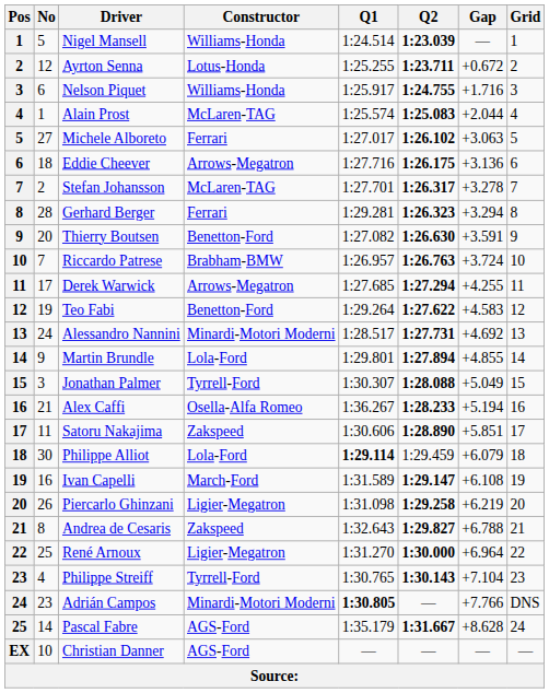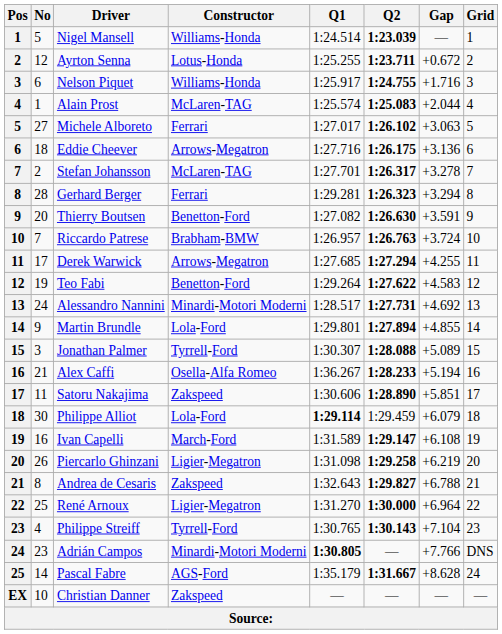 <table class="wikitable sortable" style="font-size: 95%;">
 <tr>
 <th>Pos</th>
 <th>No</th>
 <th>Driver</th>
 <th>Constructor</th>
 <th>Q1</th>
 <th>Q2</th>
 <th>Gap</th>
 <th>Grid</th>
 </tr>
 <tr>
 <th>1</th>
 <td>5</td>
 <td> <a href='#'>Nigel Mansell</a></td>
 <td><a href='#'>Williams</a>-<a href='#'>Honda</a></td>
 <td>1:24.514</td>
 <td><strong>1:23.039</strong></td>
 <td align="center">—</td>
 <td>1</td>
 </tr>
 <tr>
 <th>2</th>
 <td>12</td>
 <td> <a href='#'>Ayrton Senna</a></td>
 <td><a href='#'>Lotus</a>-<a href='#'>Honda</a></td>
 <td>1:25.255</td>
 <td><strong>1:23.711</strong></td>
 <td>+0.672</td>
 <td>2</td>
 </tr>
 <tr>
 <th>3</th>
 <td>6</td>
 <td> <a href='#'>Nelson Piquet</a></td>
 <td><a href='#'>Williams</a>-<a href='#'>Honda</a></td>
 <td>1:25.917</td>
 <td><strong>1:24.755</strong></td>
 <td>+1.716</td>
 <td>3</td>
 </tr>
 <tr>
 <th>4</th>
 <td>1</td>
 <td> <a href='#'>Alain Prost</a></td>
 <td><a href='#'>McLaren</a>-<a href='#'>TAG</a></td>
 <td>1:25.574</td>
 <td><strong>1:25.083</strong></td>
 <td>+2.044</td>
 <td>4</td>
 </tr>
 <tr>
 <th>5</th>
 <td>27</td>
 <td> <a href='#'>Michele Alboreto</a></td>
 <td><a href='#'>Ferrari</a></td>
 <td>1:27.017</td>
 <td><strong>1:26.102</strong></td>
 <td>+3.063</td>
 <td>5</td>
 </tr>
 <tr>
 <th>6</th>
 <td>18</td>
 <td> <a href='#'>Eddie Cheever</a></td>
 <td><a href='#'>Arrows</a>-<a href='#'>Megatron</a></td>
 <td>1:27.716</td>
 <td><strong>1:26.175</strong></td>
 <td>+3.136</td>
 <td>6</td>
 </tr>
 <tr>
 <th>7</th>
 <td>2</td>
 <td> <a href='#'>Stefan Johansson</a></td>
 <td><a href='#'>McLaren</a>-<a href='#'>TAG</a></td>
 <td>1:27.701</td>
 <td><strong>1:26.317</strong></td>
 <td>+3.278</td>
 <td>7</td>
 </tr>
 <tr>
 <th>8</th>
 <td>28</td>
 <td> <a href='#'>Gerhard Berger</a></td>
 <td><a href='#'>Ferrari</a></td>
 <td>1:29.281</td>
 <td><strong>1:26.323</strong></td>
 <td>+3.294</td>
 <td>8</td>
 </tr>
 <tr>
 <th>9</th>
 <td>20</td>
 <td> <a href='#'>Thierry Boutsen</a></td>
 <td><a href='#'>Benetton</a>-<a href='#'>Ford</a></td>
 <td>1:27.082</td>
 <td><strong>1:26.630</strong></td>
 <td>+3.591</td>
 <td>9</td>
 </tr>
 <tr>
 <th>10</th>
 <td>7</td>
 <td> <a href='#'>Riccardo Patrese</a></td>
 <td><a href='#'>Brabham</a>-<a href='#'>BMW</a></td>
 <td>1:26.957</td>
 <td><strong>1:26.763</strong></td>
 <td>+3.724</td>
 <td>10</td>
 </tr>
 <tr>
 <th>11</th>
 <td>17</td>
 <td> <a href='#'>Derek Warwick</a></td>
 <td><a href='#'>Arrows</a>-<a href='#'>Megatron</a></td>
 <td>1:27.685</td>
 <td><strong>1:27.294</strong></td>
 <td>+4.255</td>
 <td>11</td>
 </tr>
 <tr>
 <th>12</th>
 <td>19</td>
 <td> <a href='#'>Teo Fabi</a></td>
 <td><a href='#'>Benetton</a>-<a href='#'>Ford</a></td>
 <td>1:29.264</td>
 <td><strong>1:27.622</strong></td>
 <td>+4.583</td>
 <td>12</td>
 </tr>
 <tr>
 <th>13</th>
 <td>24</td>
 <td> <a href='#'>Alessandro Nannini</a></td>
 <td><a href='#'>Minardi</a>-<a href='#'>Motori Moderni</a></td>
 <td>1:28.517</td>
 <td><strong>1:27.731</strong></td>
 <td>+4.692</td>
 <td>13</td>
 </tr>
 <tr>
 <th>14</th>
 <td>9</td>
 <td> <a href='#'>Martin Brundle</a></td>
 <td><a href='#'>Lola</a>-<a href='#'>Ford</a></td>
 <td>1:29.801</td>
 <td><strong>1:27.894</strong></td>
 <td>+4.855</td>
 <td>14</td>
 </tr>
 <tr>
 <th>15</th>
 <td>3</td>
 <td> <a href='#'>Jonathan Palmer</a></td>
 <td><a href='#'>Tyrrell</a>-<a href='#'>Ford</a></td>
 <td>1:30.307</td>
 <td><strong>1:28.088</strong></td>
-<td>+5.049</td>
+<td>+5.089</td>
 <td>15</td>
 </tr>
 <tr>
 <th>16</th>
 <td>21</td>
 <td> <a href='#'>Alex Caffi</a></td>
 <td><a href='#'>Osella</a>-<a href='#'>Alfa Romeo</a></td>
 <td>1:36.267</td>
 <td><strong>1:28.233</strong></td>
 <td>+5.194</td>
 <td>16</td>
 </tr>
 <tr>
 <th>17</th>
 <td>11</td>
 <td> <a href='#'>Satoru Nakajima</a></td>
 <td><a href='#'>Zakspeed</a></td>
 <td>1:30.606</td>
 <td><strong>1:28.890</strong></td>
 <td>+5.851</td>
 <td>17</td>
 </tr>
 <tr>
 <th>18</th>
 <td>30</td>
 <td> <a href='#'>Philippe Alliot</a></td>
 <td><a href='#'>Lola</a>-<a href='#'>Ford</a></td>
 <td><strong>1:29.114</strong></td>
 <td>1:29.459</td>
 <td>+6.079</td>
 <td>18</td>
 </tr>
 <tr>
 <th>19</th>
 <td>16</td>
 <td> <a href='#'>Ivan Capelli</a></td>
 <td><a href='#'>March</a>-<a href='#'>Ford</a></td>
 <td>1:31.589</td>
 <td><strong>1:29.147</strong></td>
 <td>+6.108</td>
 <td>19</td>
 </tr>
 <tr>
 <th>20</th>
 <td>26</td>
 <td> <a href='#'>Piercarlo Ghinzani</a></td>
 <td><a href='#'>Ligier</a>-<a href='#'>Megatron</a></td>
 <td>1:31.098</td>
 <td><strong>1:29.258</strong></td>
 <td>+6.219</td>
 <td>20</td>
 </tr>
 <tr>
 <th>21</th>
 <td>8</td>
 <td> <a href='#'>Andrea de Cesaris</a></td>
 <td><a href='#'>Zakspeed</a></td>
 <td>1:32.643</td>
 <td><strong>1:29.827</strong></td>
 <td>+6.788</td>
 <td>21</td>
 </tr>
 <tr>
 <th>22</th>
 <td>25</td>
 <td> <a href='#'>René Arnoux</a></td>
 <td><a href='#'>Ligier</a>-<a href='#'>Megatron</a></td>
 <td>1:31.270</td>
 <td><strong>1:30.000</strong></td>
 <td>+6.964</td>
 <td>22</td>
 </tr>
 <tr>
 <th>23</th>
 <td>4</td>
 <td> <a href='#'>Philippe Streiff</a></td>
 <td><a href='#'>Tyrrell</a>-<a href='#'>Ford</a></td>
 <td>1:30.765</td>
 <td><strong>1:30.143</strong></td>
 <td>+7.104</td>
 <td>23</td>
 </tr>
 <tr>
 <th>24</th>
 <td>23</td>
 <td> <a href='#'>Adrián Campos</a></td>
 <td><a href='#'>Minardi</a>-<a href='#'>Motori Moderni</a></td>
 <td><strong>1:30.805</strong></td>
 <td align="center">—</td>
 <td>+7.766</td>
 <td>DNS</td>
 </tr>
 <tr>
 <th>25</th>
 <td>14</td>
 <td> <a href='#'>Pascal Fabre</a></td>
 <td><a href='#'>AGS</a>-<a href='#'>Ford</a></td>
 <td>1:35.179</td>
 <td><strong>1:31.667</strong></td>
 <td>+8.628</td>
 <td>24</td>
 </tr>
 <tr>
 <th>EX</th>
 <td>10</td>
 <td> <a href='#'>Christian Danner</a></td>
-<td><a href='#'>AGS</a>-<a href='#'>Ford</a></td>
+<td><a href='#'>Zakspeed</a></td>
 <td align="center">—</td>
 <td align="center">—</td>
 <td align="center">—</td>
 <td align="center">—</td>
 </tr>
 <tr>
 <th colspan="8">Source:</th>
 </tr>
 </table>
